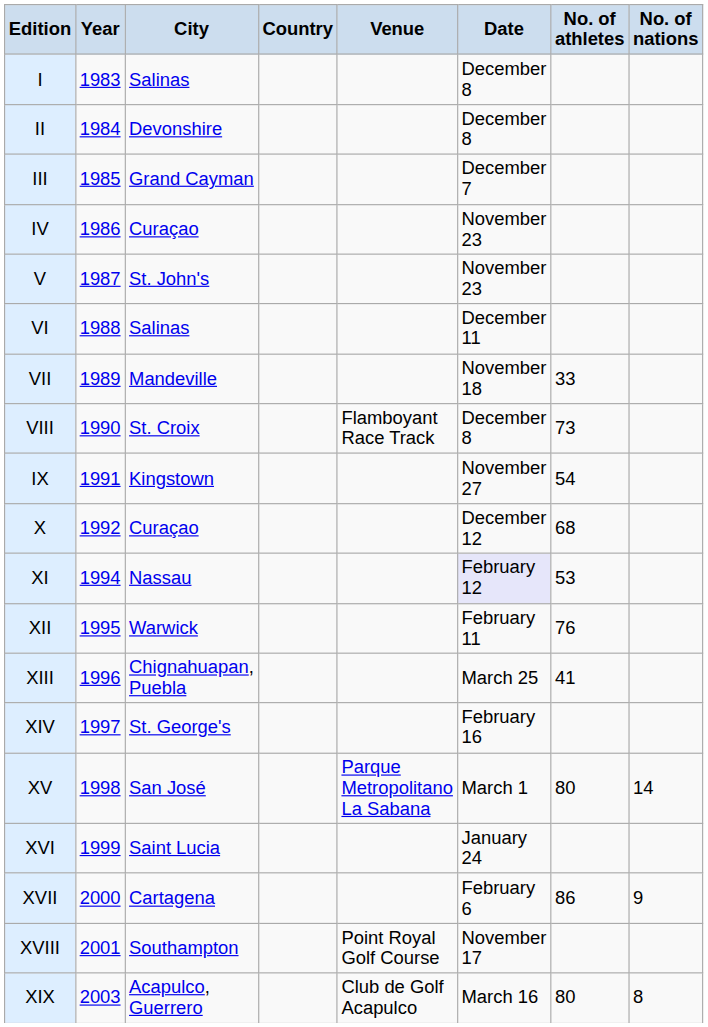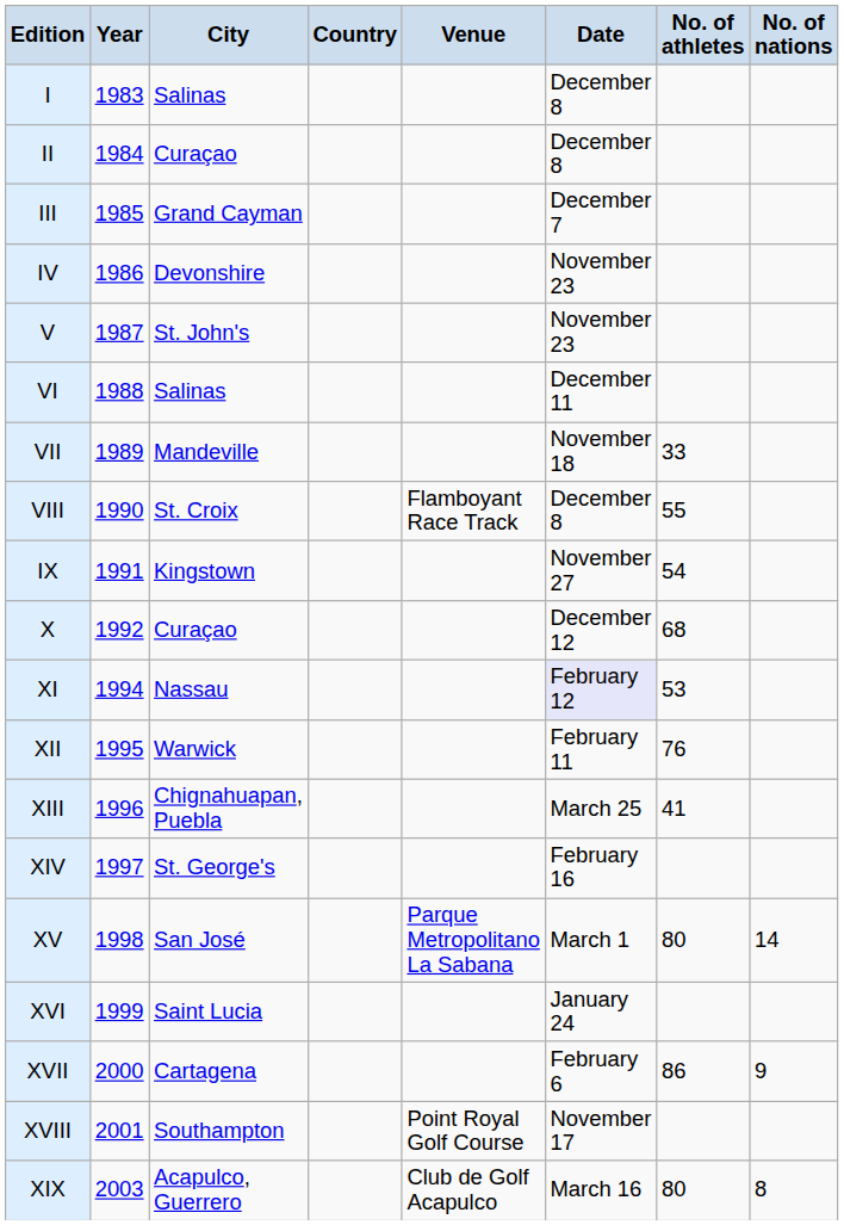 <table class="wikitable" align="center">
 <tr>
 <th style="background-color: #CCDDEE;">Edition</th>
 <th style="background-color: #CCDDEE;">Year</th>
 <th style="background-color: #CCDDEE;">City</th>
 <th style="background-color: #CCDDEE;">Country</th>
 <th style="background-color: #CCDDEE;">Venue</th>
 <th style="background-color: #CCDDEE;">Date</th>
 <th style="background-color: #CCDDEE;">No. of<br>athletes</th>
 <th style="background-color: #CCDDEE;">No. of<br>nations</th>
 </tr>
 <tr>
 <td bgcolor=DDEEFF align="center">I</td>
 <td><a href='#'>1983</a></td>
 <td><a href='#'>Salinas</a></td>
 <td></td>
 <td></td>
 <td>December 8</td>
 <td></td>
 <td></td>
 </tr>
 <tr>
 <td bgcolor=DDEEFF align="center">II</td>
 <td><a href='#'>1984</a></td>
-<td><a href='#'>Devonshire</a></td>
+<td><a href='#'>Curaçao</a></td>
 <td></td>
 <td></td>
 <td>December 8</td>
 <td></td>
 <td></td>
 </tr>
 <tr>
 <td bgcolor=DDEEFF align="center">III</td>
 <td><a href='#'>1985</a></td>
 <td><a href='#'>Grand Cayman</a></td>
 <td></td>
 <td></td>
 <td>December 7</td>
 <td></td>
 <td></td>
 </tr>
 <tr>
 <td bgcolor=DDEEFF align="center">IV</td>
 <td><a href='#'>1986</a></td>
-<td><a href='#'>Curaçao</a></td>
+<td><a href='#'>Devonshire</a></td>
 <td></td>
 <td></td>
 <td>November 23</td>
 <td></td>
 <td></td>
 </tr>
 <tr>
 <td bgcolor=DDEEFF align="center">V</td>
 <td><a href='#'>1987</a></td>
 <td><a href='#'>St. John's</a></td>
 <td></td>
 <td></td>
 <td>November 23</td>
 <td></td>
 <td></td>
 </tr>
 <tr>
 <td bgcolor=DDEEFF align="center">VI</td>
 <td><a href='#'>1988</a></td>
 <td><a href='#'>Salinas</a></td>
 <td></td>
 <td></td>
 <td>December 11</td>
 <td></td>
 <td></td>
 </tr>
 <tr>
 <td bgcolor=DDEEFF align="center">VII</td>
 <td><a href='#'>1989</a></td>
 <td><a href='#'>Mandeville</a></td>
 <td></td>
 <td></td>
 <td>November 18</td>
 <td>33</td>
 <td></td>
 </tr>
 <tr>
 <td bgcolor=DDEEFF align="center">VIII</td>
 <td><a href='#'>1990</a></td>
 <td><a href='#'>St. Croix</a></td>
 <td></td>
 <td>Flamboyant Race Track</td>
 <td>December 8</td>
-<td>73</td>
+<td>55</td>
 <td></td>
 </tr>
 <tr>
 <td bgcolor=DDEEFF align="center">IX</td>
 <td><a href='#'>1991</a></td>
 <td><a href='#'>Kingstown</a></td>
 <td></td>
 <td></td>
 <td>November 27</td>
 <td>54</td>
 <td></td>
 </tr>
 <tr>
 <td bgcolor=DDEEFF align="center">X</td>
 <td><a href='#'>1992</a></td>
 <td><a href='#'>Curaçao</a></td>
 <td></td>
 <td></td>
 <td>December 12</td>
 <td>68</td>
 <td></td>
 </tr>
 <tr>
 <td bgcolor=DDEEFF align="center">XI</td>
 <td><a href='#'>1994</a></td>
 <td><a href='#'>Nassau</a></td>
 <td></td>
 <td></td>
 <td style="background: lavender;">February 12</td>
 <td>53</td>
 <td></td>
 </tr>
 <tr>
 <td bgcolor=DDEEFF align="center">XII</td>
 <td><a href='#'>1995</a></td>
 <td><a href='#'>Warwick</a></td>
 <td></td>
 <td></td>
 <td>February 11</td>
 <td>76</td>
 <td></td>
 </tr>
 <tr>
 <td bgcolor=DDEEFF align="center">XIII</td>
 <td><a href='#'>1996</a></td>
 <td><a href='#'>Chignahuapan</a>, <a href='#'>Puebla</a></td>
 <td></td>
 <td></td>
 <td>March 25</td>
 <td>41</td>
 <td></td>
 </tr>
 <tr>
 <td bgcolor=DDEEFF align="center">XIV</td>
 <td><a href='#'>1997</a></td>
 <td><a href='#'>St. George's</a></td>
 <td></td>
 <td></td>
 <td>February 16</td>
 <td></td>
 <td></td>
 </tr>
 <tr>
 <td bgcolor=DDEEFF align="center">XV</td>
 <td><a href='#'>1998</a></td>
 <td><a href='#'>San José</a></td>
 <td></td>
 <td><a href='#'>Parque Metropolitano La Sabana</a></td>
 <td>March 1</td>
 <td>80</td>
 <td>14</td>
 </tr>
 <tr>
 <td bgcolor=DDEEFF align="center">XVI</td>
 <td><a href='#'>1999</a></td>
 <td><a href='#'>Saint Lucia</a></td>
 <td></td>
 <td></td>
 <td>January 24</td>
 <td></td>
 <td></td>
 </tr>
 <tr>
 <td bgcolor=DDEEFF align="center">XVII</td>
 <td><a href='#'>2000</a></td>
 <td><a href='#'>Cartagena</a></td>
 <td></td>
 <td></td>
 <td>February 6</td>
 <td>86</td>
 <td>9</td>
 </tr>
 <tr>
 <td bgcolor=DDEEFF align="center">XVIII</td>
 <td><a href='#'>2001</a></td>
 <td><a href='#'>Southampton</a></td>
 <td></td>
 <td>Point Royal Golf Course</td>
 <td>November 17</td>
 <td></td>
 <td></td>
 </tr>
 <tr>
 <td bgcolor=DDEEFF align="center">XIX</td>
 <td><a href='#'>2003</a></td>
 <td><a href='#'>Acapulco</a>, <a href='#'>Guerrero</a></td>
 <td></td>
 <td>Club de Golf Acapulco</td>
 <td>March 16</td>
 <td>80</td>
 <td>8</td>
 </tr>
 </table>
